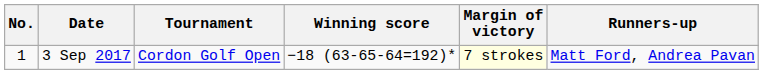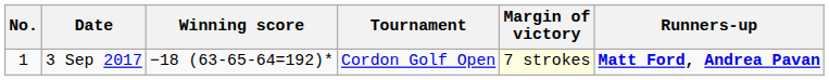 <table class="wikitable" style="font-size:95%;">
 <tr>
 <th>No.</th>
 <th>Date</th>
+<th>Winning score</th>
 <th>Tournament</th>
-<th>Winning score</th>
 <th>Margin of<br>victory</th>
 <th>Runners-up</th>
 </tr>
 <tr>
 <td align=center>1</td>
 <td align=right>3 Sep <a href='#'>2017</a></td>
+<td>−18 (63-65-64=192)*</td>
 <td><a href='#'>Cordon Golf Open</a></td>
-<td>−18 (63-65-64=192)*</td>
 <td style="background: lightyellow;">7 strokes</td>
-<td> <a href='#'>Matt Ford</a>,  <a href='#'>Andrea Pavan</a></td>
+<td><strong> <a href='#'>Matt Ford</a>,  <a href='#'>Andrea Pavan</a></strong></td>
 </tr>
 </table>
